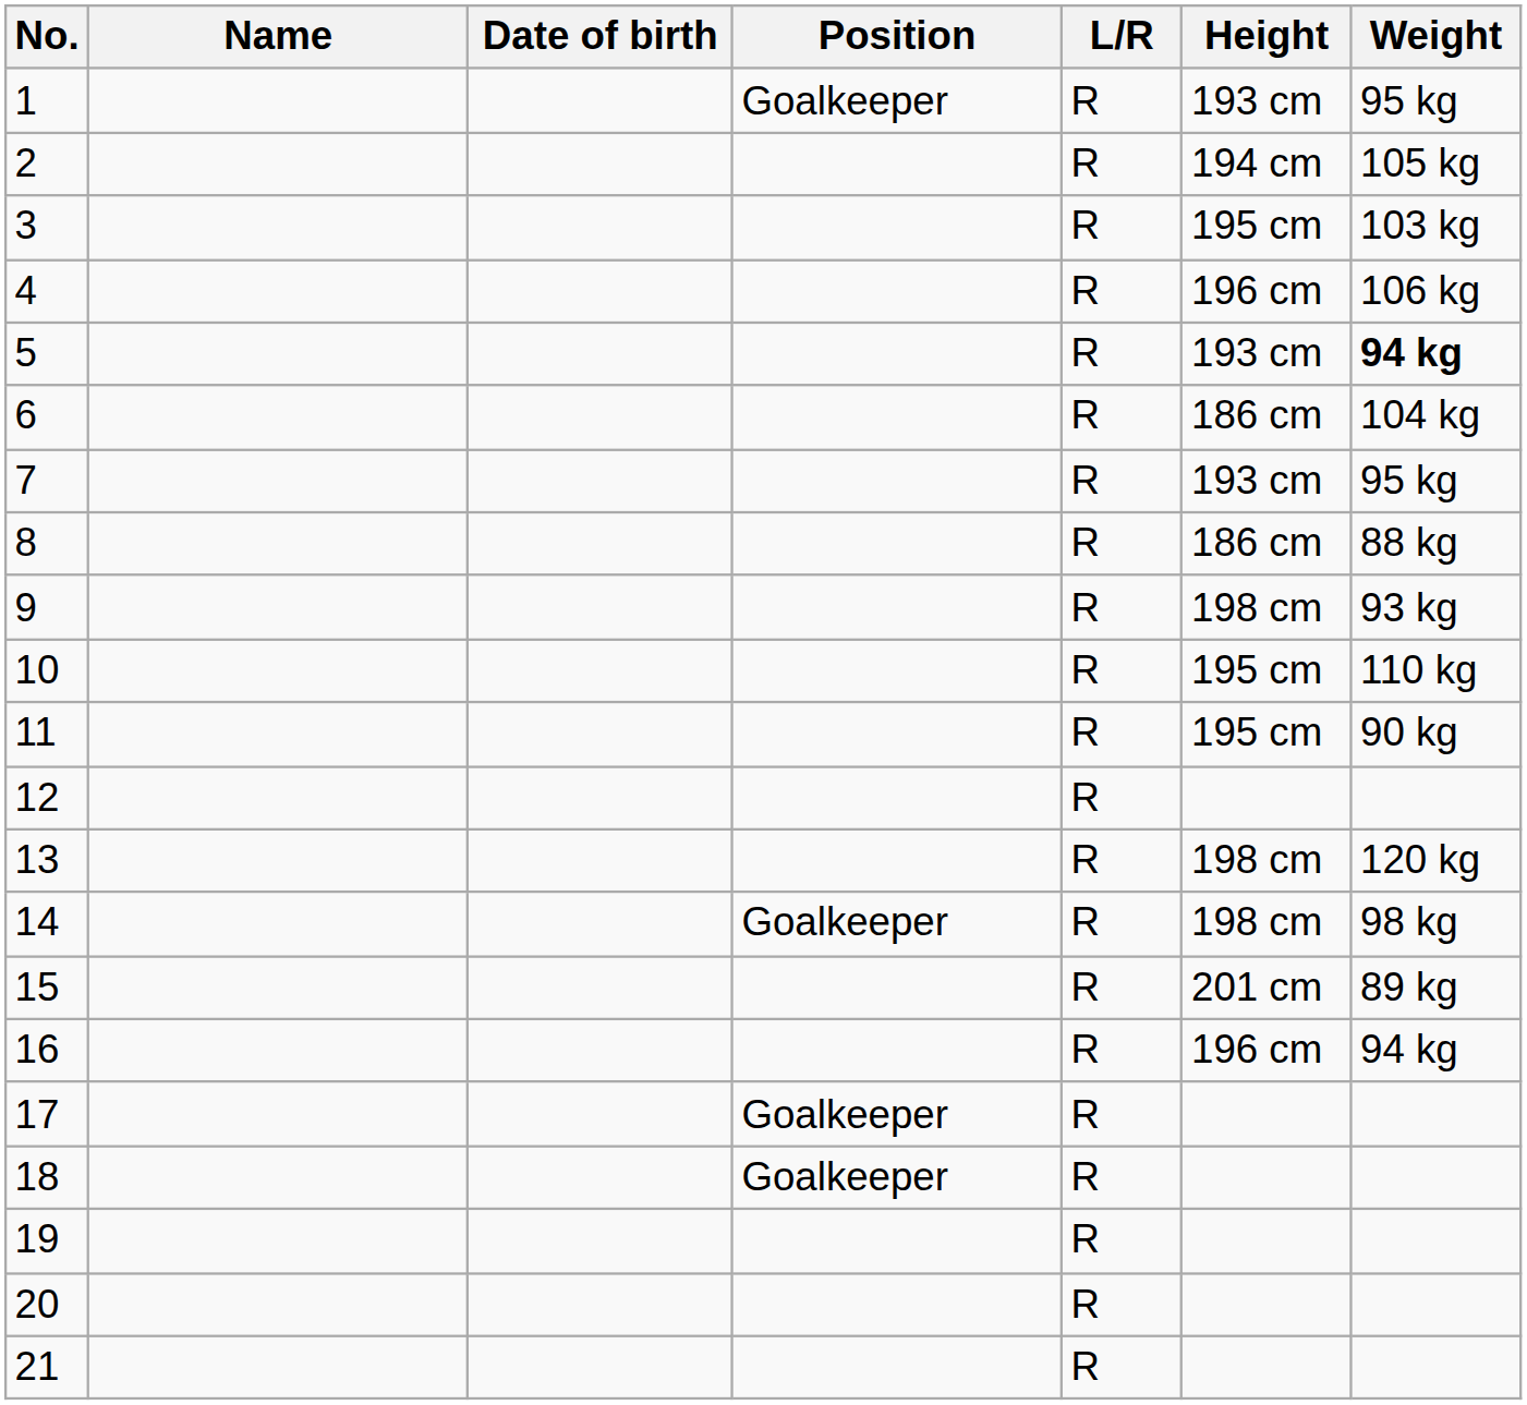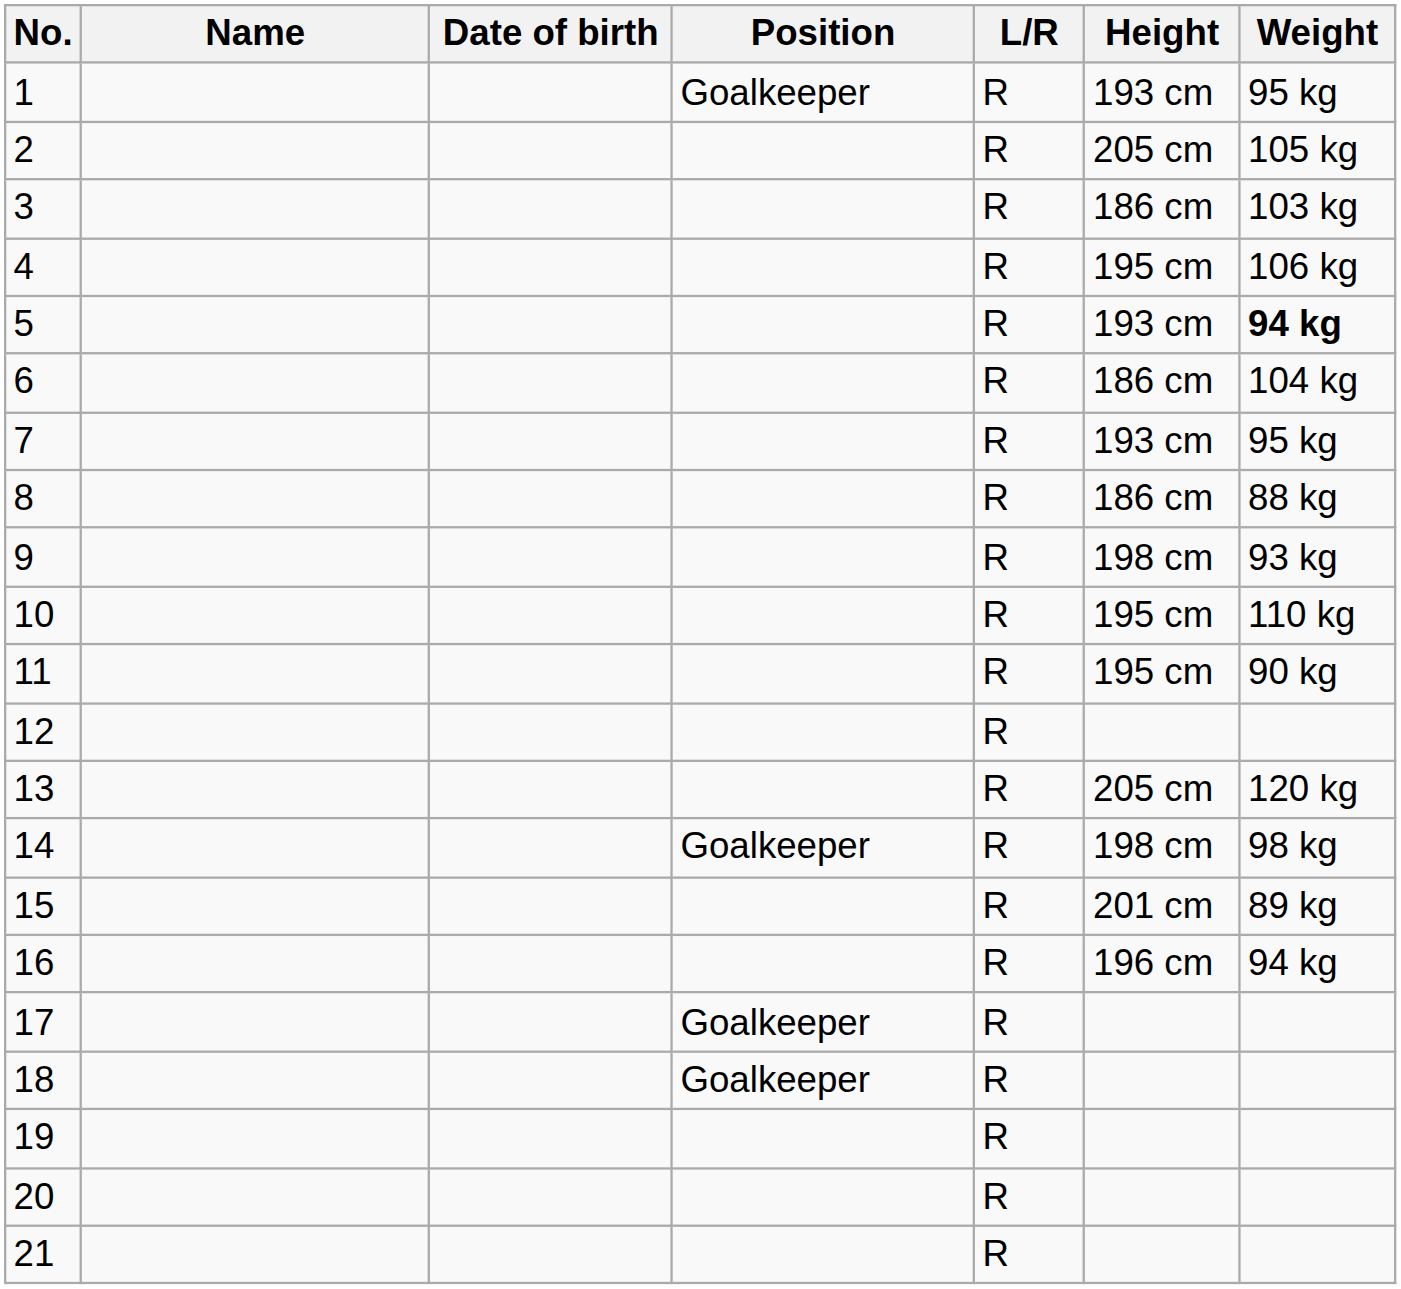 <table class="wikitable sortable" style=font-size:100%; text-align:center;>
 <tr>
 <th>No.</th>
 <th style=width:12em>Name</th>
 <th style=width:8em>Date of birth</th>
 <th style=width:9em>Position</th>
 <th style=width:3em>L/R</th>
 <th style=width:4em>Height</th>
 <th style=width:4em>Weight</th>
 </tr>
 <tr>
 <td>1</td>
 <td align=left></td>
 <td align=right></td>
 <td>Goalkeeper</td>
 <td>R</td>
 <td>193 cm</td>
 <td>95 kg</td>
 </tr>
 <tr>
 <td>2</td>
 <td align=left></td>
 <td align=right></td>
 <td></td>
 <td>R</td>
-<td>194 cm</td>
+<td>205 cm</td>
 <td>105 kg</td>
 </tr>
 <tr>
 <td>3</td>
 <td align=left></td>
 <td align=right></td>
 <td></td>
 <td>R</td>
-<td>195 cm</td>
+<td>186 cm</td>
 <td>103 kg</td>
 </tr>
 <tr>
 <td>4</td>
 <td align=left></td>
 <td align=right></td>
 <td></td>
 <td>R</td>
-<td>196 cm</td>
+<td>195 cm</td>
 <td>106 kg</td>
 </tr>
 <tr>
 <td>5</td>
 <td align=left></td>
 <td align=right></td>
 <td></td>
 <td>R</td>
 <td>193 cm</td>
 <td><strong>94 kg</strong></td>
 </tr>
 <tr>
 <td>6</td>
 <td align=left></td>
 <td align=right></td>
 <td></td>
 <td>R</td>
 <td>186 cm</td>
 <td>104 kg</td>
 </tr>
 <tr>
 <td>7</td>
 <td align=left></td>
 <td align=right></td>
 <td></td>
 <td>R</td>
 <td>193 cm</td>
 <td>95 kg</td>
 </tr>
 <tr>
 <td>8</td>
 <td align=left></td>
 <td align=right></td>
 <td></td>
 <td>R</td>
 <td>186 cm</td>
 <td>88 kg</td>
 </tr>
 <tr>
 <td>9</td>
 <td align=left></td>
 <td align=right></td>
 <td></td>
 <td>R</td>
 <td>198 cm</td>
 <td>93 kg</td>
 </tr>
 <tr>
 <td>10</td>
 <td align=left></td>
 <td align=right></td>
 <td></td>
 <td>R</td>
 <td>195 cm</td>
 <td>110 kg</td>
 </tr>
 <tr>
 <td>11</td>
 <td align=left></td>
 <td align=right></td>
 <td></td>
 <td>R</td>
 <td>195 cm</td>
 <td>90 kg</td>
 </tr>
 <tr>
 <td>12</td>
 <td align=left></td>
 <td align=right></td>
 <td></td>
 <td>R</td>
 <td></td>
 <td></td>
 </tr>
 <tr>
 <td>13</td>
 <td align=left></td>
 <td align=right></td>
 <td></td>
 <td>R</td>
-<td>198 cm</td>
+<td>205 cm</td>
 <td>120 kg</td>
 </tr>
 <tr>
 <td>14</td>
 <td align=left></td>
 <td align=right></td>
 <td>Goalkeeper</td>
 <td>R</td>
 <td>198 cm</td>
 <td>98 kg</td>
 </tr>
 <tr>
 <td>15</td>
 <td align=left></td>
 <td align=right></td>
 <td></td>
 <td>R</td>
 <td>201 cm</td>
 <td>89 kg</td>
 </tr>
 <tr>
 <td>16</td>
 <td align=left></td>
 <td align=right></td>
 <td></td>
 <td>R</td>
 <td>196 cm</td>
 <td>94 kg</td>
 </tr>
 <tr>
 <td>17</td>
 <td align=left></td>
 <td align=right></td>
 <td>Goalkeeper</td>
 <td>R</td>
 <td></td>
 <td></td>
 </tr>
 <tr>
 <td>18</td>
 <td align=left></td>
 <td align=right></td>
 <td>Goalkeeper</td>
 <td>R</td>
 <td></td>
 <td></td>
 </tr>
 <tr>
 <td>19</td>
 <td align=left></td>
 <td align=right></td>
 <td></td>
 <td>R</td>
 <td></td>
 <td></td>
 </tr>
 <tr>
 <td>20</td>
 <td align=left></td>
 <td align=right></td>
 <td></td>
 <td>R</td>
 <td></td>
 <td></td>
 </tr>
 <tr>
 <td>21</td>
 <td align=left></td>
 <td align=right></td>
 <td></td>
 <td>R</td>
 <td></td>
 <td></td>
 </tr>
 </table>
